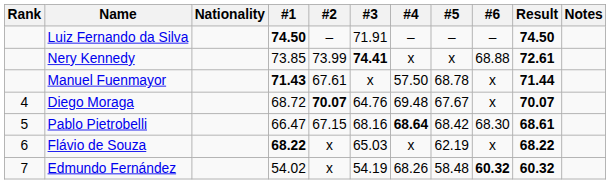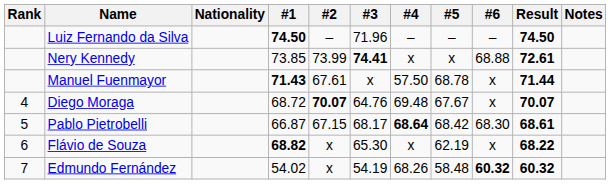 <table class="wikitable sortable" style="text-align:center">
 <tr>
 <th>Rank</th>
 <th>Name</th>
 <th>Nationality</th>
 <th>#1</th>
 <th>#2</th>
 <th>#3</th>
 <th>#4</th>
 <th>#5</th>
 <th>#6</th>
 <th>Result</th>
 <th>Notes</th>
 </tr>
 <tr>
 <td></td>
 <td align=left><a href='#'>Luiz Fernando da Silva</a></td>
 <td align=left></td>
 <td><strong>74.50</strong></td>
 <td>–</td>
-<td>71.91</td>
+<td>71.96</td>
 <td>–</td>
 <td>–</td>
 <td>–</td>
 <td><strong>74.50</strong></td>
 <td></td>
 </tr>
 <tr>
 <td></td>
 <td align=left><a href='#'>Nery Kennedy</a></td>
 <td align=left></td>
 <td>73.85</td>
 <td>73.99</td>
 <td><strong>74.41</strong></td>
 <td>x</td>
 <td>x</td>
 <td>68.88</td>
 <td><strong>72.61</strong></td>
 <td></td>
 </tr>
 <tr>
 <td></td>
 <td align=left><a href='#'>Manuel Fuenmayor</a></td>
 <td align=left></td>
 <td><strong>71.43</strong></td>
 <td>67.61</td>
 <td>x</td>
 <td>57.50</td>
 <td>68.78</td>
 <td>x</td>
 <td><strong>71.44</strong></td>
 <td></td>
 </tr>
 <tr>
 <td>4</td>
 <td align=left><a href='#'>Diego Moraga</a></td>
 <td align=left></td>
 <td>68.72</td>
 <td><strong>70.07</strong></td>
 <td>64.76</td>
 <td>69.48</td>
 <td>67.67</td>
 <td>x</td>
 <td><strong>70.07</strong></td>
 <td></td>
 </tr>
 <tr>
 <td>5</td>
 <td align=left><a href='#'>Pablo Pietrobelli</a></td>
 <td align=left></td>
-<td>66.47</td>
+<td>66.87</td>
 <td>67.15</td>
-<td>68.16</td>
+<td>68.17</td>
 <td><strong>68.64</strong></td>
 <td>68.42</td>
 <td>68.30</td>
 <td><strong>68.61</strong></td>
 <td></td>
 </tr>
 <tr>
 <td>6</td>
 <td align=left><a href='#'>Flávio de Souza</a></td>
 <td align=left></td>
-<td><strong>68.22</strong></td>
+<td><strong>68.82</strong></td>
 <td>x</td>
-<td>65.03</td>
+<td>65.30</td>
 <td>x</td>
 <td>62.19</td>
 <td>x</td>
 <td><strong>68.22</strong></td>
 <td></td>
 </tr>
 <tr>
 <td>7</td>
 <td align=left><a href='#'>Edmundo Fernández</a></td>
 <td align=left></td>
 <td>54.02</td>
 <td>x</td>
 <td>54.19</td>
 <td>68.26</td>
 <td>58.48</td>
 <td><strong>60.32</strong></td>
 <td><strong>60.32</strong></td>
 <td></td>
 </tr>
 </table>
